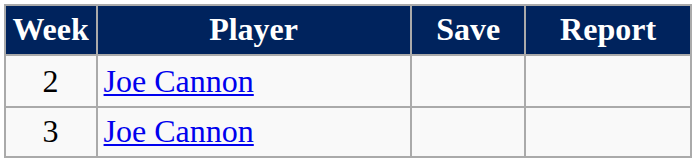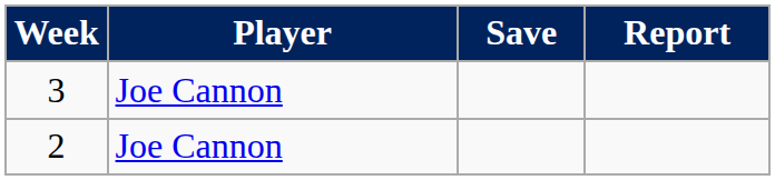 <table class=wikitable>
 <tr>
 <th style="background:#00235d; color:white; text-align:center; width:30px;">Week</th>
 <th style="background:#00235d; color:white; text-align:center; width:150px;">Player</th>
 <th style="background:#00235d; color:white; text-align:center; width:50px;">Save</th>
 <th style="background:#00235d; color:white; text-align:center; width:75px;">Report</th>
 </tr>
 <tr>
+<td style="text-align:center;">3</td>
+<td> <a href='#'>Joe Cannon</a></td>
+<td style="text-align:center;"></td>
+<td style="text-align:center;"></td>
+</tr>
+<tr>
 <td style="text-align:center;">2</td>
 <td> <a href='#'>Joe Cannon</a></td>
 <td style="text-align:center;"></td>
 <td style="text-align:center;"></td>
 </tr>
-<tr>
-<td style="text-align:center;">3</td>
-<td> <a href='#'>Joe Cannon</a></td>
-<td style="text-align:center;"></td>
-<td style="text-align:center;"></td>
-</tr>
 </table>
